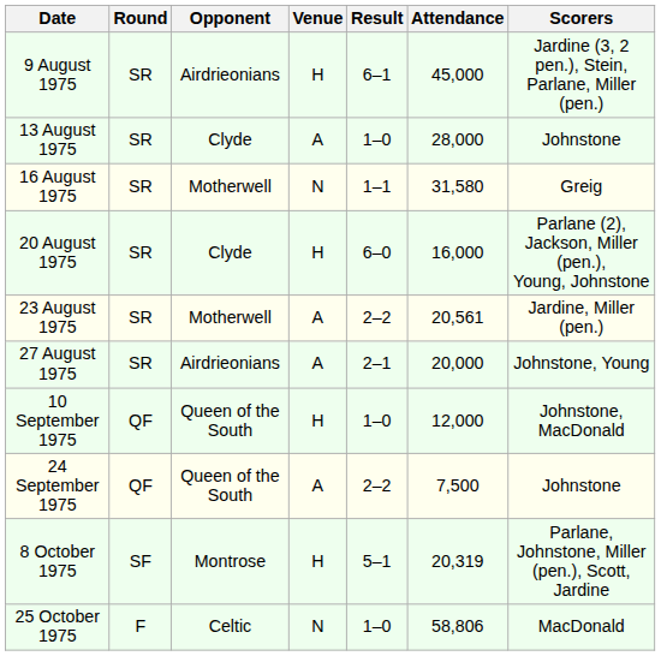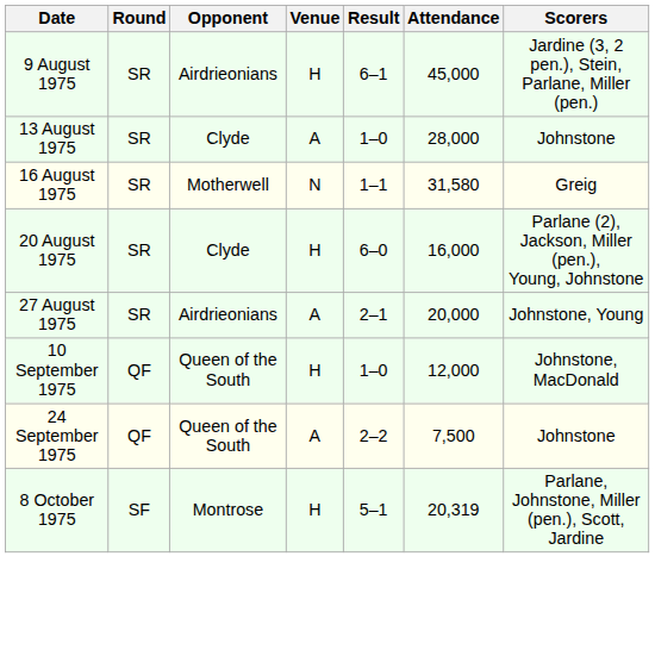 <table class="wikitable sortable" style="text-align:center;">
 <tr>
 <th>Date</th>
 <th>Round</th>
 <th>Opponent</th>
 <th>Venue</th>
 <th>Result</th>
 <th>Attendance</th>
 <th>Scorers</th>
 </tr>
 <tr style="background:#efe;">
 <td>9 August 1975</td>
 <td>SR</td>
 <td>Airdrieonians</td>
 <td>H</td>
 <td>6–1</td>
 <td>45,000</td>
 <td>Jardine (3, 2 pen.), Stein, Parlane, Miller (pen.)</td>
 </tr>
 <tr style="background:#efe;">
 <td>13 August 1975</td>
 <td>SR</td>
 <td>Clyde</td>
 <td>A</td>
 <td>1–0</td>
 <td>28,000</td>
 <td>Johnstone</td>
 </tr>
 <tr style="background:#ffe;">
 <td>16 August 1975</td>
 <td>SR</td>
 <td>Motherwell</td>
 <td>N</td>
 <td>1–1</td>
 <td>31,580</td>
 <td>Greig</td>
 </tr>
 <tr style="background:#efe;">
 <td>20 August 1975</td>
 <td>SR</td>
 <td>Clyde</td>
 <td>H</td>
 <td>6–0</td>
 <td>16,000</td>
 <td>Parlane (2), Jackson, Miller (pen.),<br>Young, Johnstone</td>
 </tr>
-<tr style="background:#ffe;">
-<td>23 August 1975</td>
-<td>SR</td>
-<td>Motherwell</td>
-<td>A</td>
-<td>2–2</td>
-<td>20,561</td>
-<td>Jardine, Miller (pen.)</td>
-</tr>
 <tr style="background:#efe;">
 <td>27 August 1975</td>
 <td>SR</td>
 <td>Airdrieonians</td>
 <td>A</td>
 <td>2–1</td>
 <td>20,000</td>
 <td>Johnstone, Young</td>
 </tr>
 <tr style="background:#efe;">
 <td>10 September 1975</td>
 <td>QF</td>
 <td>Queen of the South</td>
 <td>H</td>
 <td>1–0</td>
 <td>12,000</td>
 <td>Johnstone, MacDonald</td>
 </tr>
 <tr style="background:#ffe;">
 <td>24 September 1975</td>
 <td>QF</td>
 <td>Queen of the South</td>
 <td>A</td>
 <td>2–2</td>
 <td>7,500</td>
 <td>Johnstone</td>
 </tr>
 <tr style="background:#efe;">
 <td>8 October 1975</td>
 <td>SF</td>
 <td>Montrose</td>
 <td>H</td>
 <td>5–1</td>
 <td>20,319</td>
 <td>Parlane, Johnstone, Miller (pen.), Scott, Jardine</td>
 </tr>
-<tr style="background:#efe;">
-<td>25 October 1975</td>
-<td>F</td>
-<td>Celtic</td>
-<td>N</td>
-<td>1–0</td>
-<td>58,806</td>
-<td>MacDonald</td>
-</tr>
 </table>
